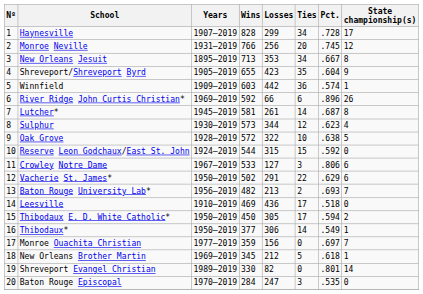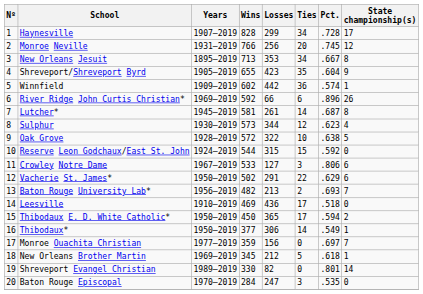 <table class="wikitable sortable">
 <tr>
 <th>Nº</th>
 <th>School</th>
 <th>Years</th>
 <th>Wins</th>
 <th>Losses</th>
 <th>Ties</th>
 <th>Pct.</th>
 <th>State<br>championship(s)</th>
 </tr>
 <tr>
 <td>1</td>
 <td><a href='#'>Haynesville</a></td>
 <td>1907–2019</td>
 <td>828</td>
 <td>299</td>
 <td>34</td>
 <td>.728</td>
 <td>17</td>
 </tr>
 <tr>
 <td>2</td>
 <td><a href='#'>Monroe</a> <a href='#'>Neville</a></td>
 <td>1931–2019</td>
 <td>766</td>
 <td>256</td>
 <td>20</td>
 <td>.745</td>
 <td>12</td>
 </tr>
 <tr>
 <td>3</td>
 <td><a href='#'>New Orleans</a> <a href='#'>Jesuit</a></td>
 <td>1895–2019</td>
 <td>713</td>
 <td>353</td>
 <td>34</td>
 <td>.667</td>
 <td>8</td>
 </tr>
 <tr>
 <td>4</td>
 <td>Shreveport/<a href='#'>Shreveport</a> <a href='#'>Byrd</a></td>
 <td>1905–2019</td>
 <td>655</td>
 <td>423</td>
 <td>35</td>
 <td>.604</td>
 <td>9</td>
 </tr>
 <tr>
 <td>5</td>
 <td>Winnfield</td>
 <td>1909–2019</td>
-<td>603</td>
+<td>602</td>
 <td>442</td>
 <td>36</td>
 <td>.574</td>
 <td>1</td>
 </tr>
 <tr>
 <td>6</td>
 <td><a href='#'>River Ridge</a> <a href='#'>John Curtis Christian</a>*</td>
 <td>1969–2019</td>
 <td>592</td>
 <td>66</td>
 <td>6</td>
 <td>.896</td>
 <td>26</td>
 </tr>
 <tr>
 <td>7</td>
 <td><a href='#'>Lutcher</a>*</td>
 <td>1945–2019</td>
 <td>581</td>
 <td>261</td>
 <td>14</td>
 <td>.687</td>
 <td>8</td>
 </tr>
 <tr>
 <td>8</td>
 <td><a href='#'>Sulphur</a></td>
 <td>1930–2019</td>
 <td>573</td>
 <td>344</td>
 <td>12</td>
 <td>.623</td>
 <td>4</td>
 </tr>
 <tr>
 <td>9</td>
 <td><a href='#'>Oak Grove</a></td>
 <td>1928–2019</td>
 <td>572</td>
 <td>322</td>
 <td>10</td>
 <td>.638</td>
 <td>5</td>
 </tr>
 <tr>
 <td>10</td>
 <td><a href='#'>Reserve</a> <a href='#'>Leon Godchaux</a>/<a href='#'>East St. John</a></td>
 <td>1924–2019</td>
 <td>544</td>
 <td>315</td>
 <td>15</td>
 <td>.592</td>
 <td>0</td>
 </tr>
 <tr>
 <td>11</td>
 <td><a href='#'>Crowley</a> <a href='#'>Notre Dame</a></td>
 <td>1967–2019</td>
 <td>533</td>
 <td>127</td>
 <td>3</td>
 <td>.806</td>
 <td>6</td>
 </tr>
 <tr>
 <td>12</td>
 <td><a href='#'>Vacherie</a> <a href='#'>St. James</a>*</td>
 <td>1950–2019</td>
 <td>502</td>
 <td>291</td>
 <td>22</td>
 <td>.629</td>
 <td>6</td>
 </tr>
 <tr>
 <td>13</td>
 <td><a href='#'>Baton Rouge</a> <a href='#'>University Lab</a>*</td>
 <td>1956–2019</td>
 <td>482</td>
 <td>213</td>
 <td>2</td>
 <td>.693</td>
 <td>7</td>
 </tr>
 <tr>
 <td>14</td>
 <td><a href='#'>Leesville</a></td>
 <td>1910–2019</td>
 <td>469</td>
 <td>436</td>
 <td>17</td>
 <td>.518</td>
 <td>0</td>
 </tr>
 <tr>
 <td>15</td>
 <td><a href='#'>Thibodaux</a> <a href='#'>E. D. White Catholic</a>*</td>
 <td>1950–2019</td>
 <td>450</td>
-<td>305</td>
+<td>365</td>
 <td>17</td>
 <td>.594</td>
 <td>2</td>
 </tr>
 <tr>
 <td>16</td>
 <td><a href='#'>Thibodaux</a>*</td>
 <td>1950–2019</td>
 <td>377</td>
 <td>306</td>
 <td>14</td>
 <td>.549</td>
 <td>1</td>
 </tr>
 <tr>
 <td>17</td>
 <td>Monroe <a href='#'>Ouachita Christian</a></td>
 <td>1977–2019</td>
 <td>359</td>
 <td>156</td>
 <td>0</td>
 <td>.697</td>
 <td>7</td>
 </tr>
 <tr>
 <td>18</td>
 <td>New Orleans <a href='#'>Brother Martin</a></td>
 <td>1969–2019</td>
 <td>345</td>
 <td>212</td>
 <td>5</td>
 <td>.618</td>
 <td>1</td>
 </tr>
 <tr>
 <td>19</td>
 <td>Shreveport <a href='#'>Evangel Christian</a></td>
 <td>1989–2019</td>
 <td>330</td>
 <td>82</td>
 <td>0</td>
 <td>.801</td>
 <td>14</td>
 </tr>
 <tr>
 <td>20</td>
 <td>Baton Rouge <a href='#'>Episcopal</a></td>
 <td>1970–2019</td>
 <td>284</td>
 <td>247</td>
 <td>3</td>
 <td>.535</td>
 <td>0</td>
 </tr>
 <tr>
 </tr>
 </table>
